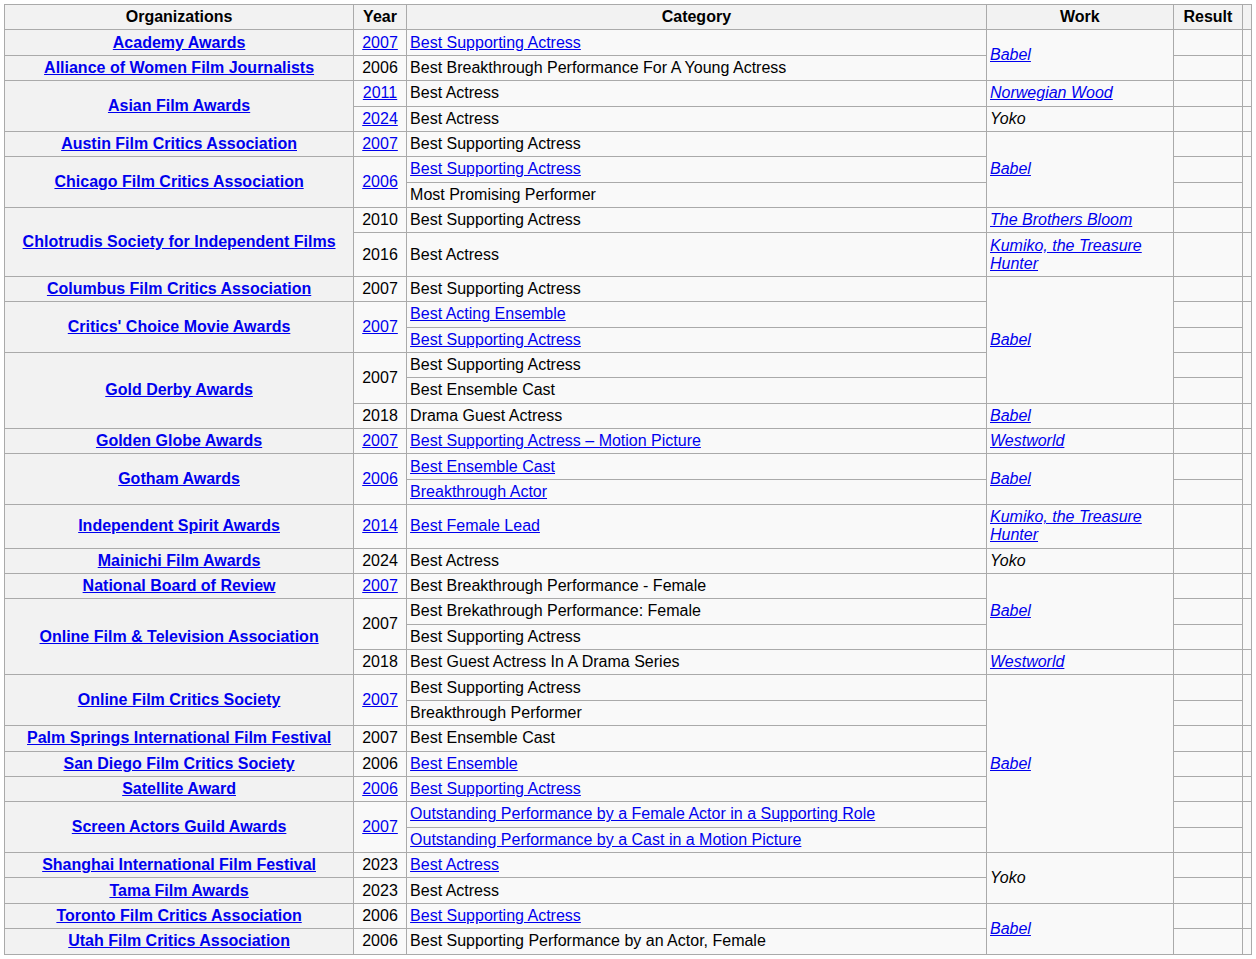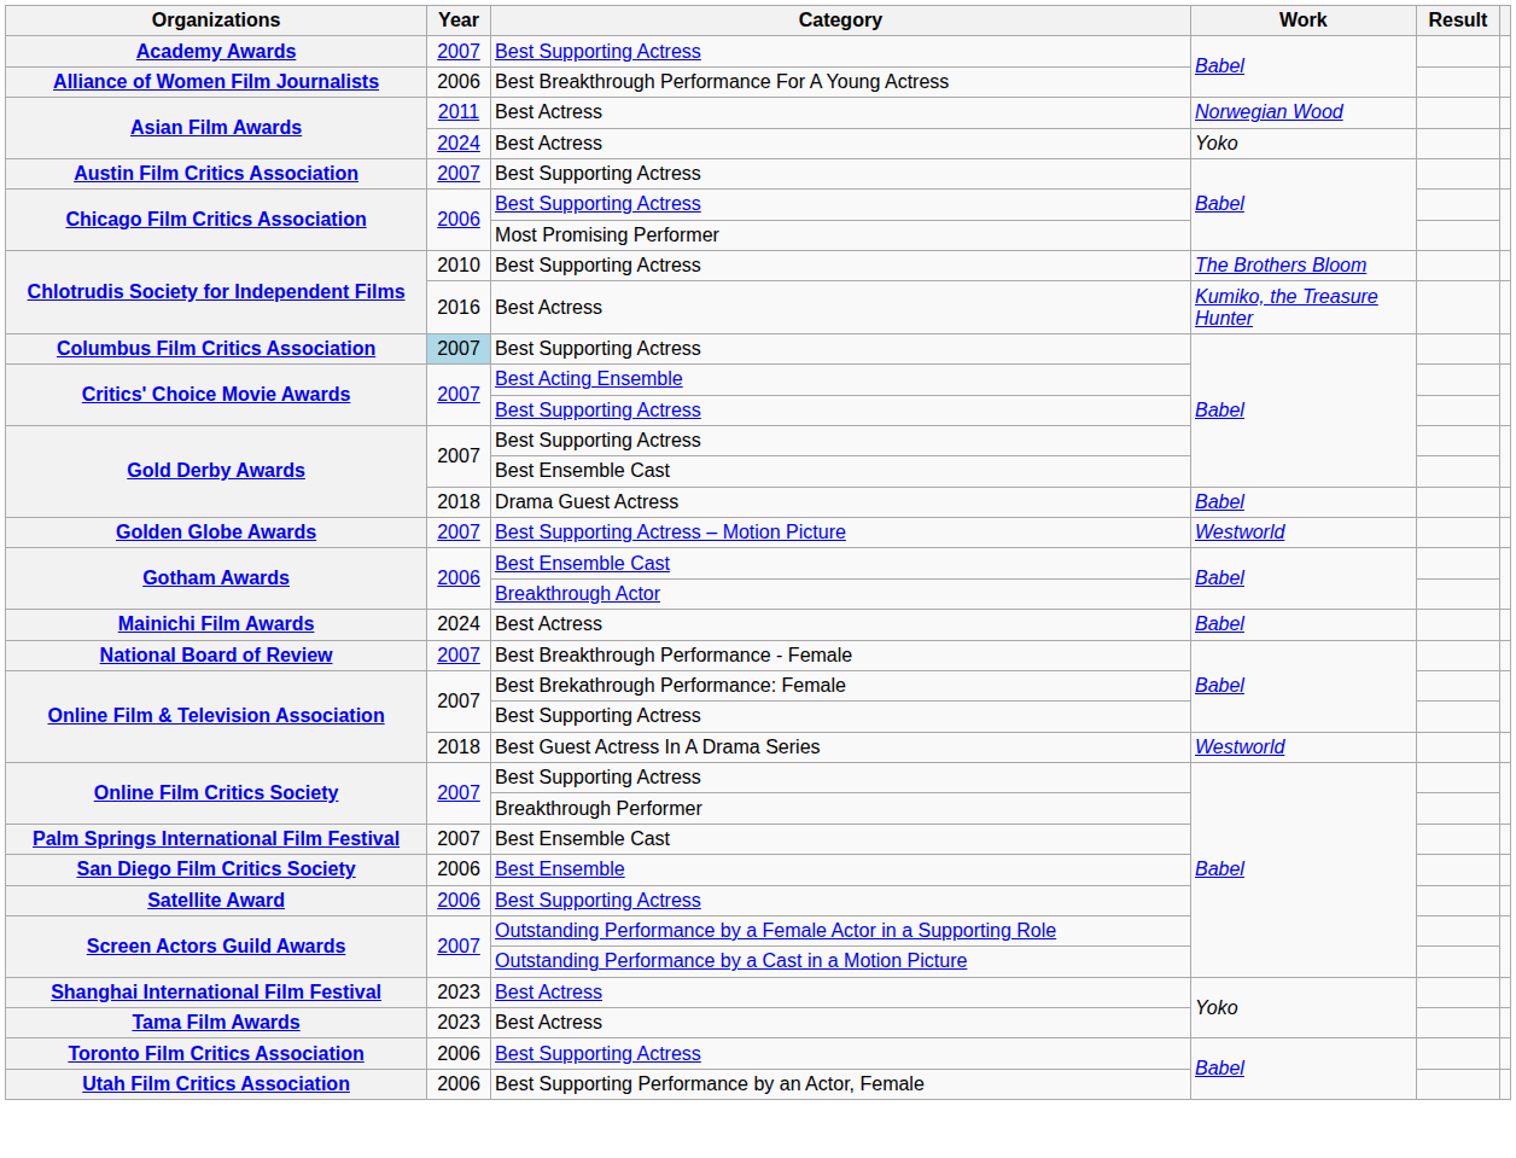 <table class= "wikitable plainrowheaders sortable">
 <tr>
 <th scope="col" Width=28%>Organizations</th>
 <th scope="col">Year</th>
 <th scope="col">Category</th>
 <th scope="col" Width=15%>Work</th>
 <th scope="col">Result</th>
 <th scope="col" class="unsortable"></th>
 </tr>
 <tr>
 <th scope="row"><a href='#'>Academy Awards</a></th>
 <td style="text-align:center;"><a href='#'>2007</a></td>
 <td><a href='#'>Best Supporting Actress</a></td>
 <td rowspan="2"><em><a href='#'>Babel</a></em></td>
 <td></td>
 <td style="text-align:center;"></td>
 </tr>
 <tr>
 <th scope="row"><a href='#'>Alliance of Women Film Journalists</a></th>
 <td style="text-align:center;">2006</td>
 <td>Best Breakthrough Performance For A Young Actress</td>
 <td></td>
 <td style="text-align:center;"></td>
 </tr>
 <tr>
 <th scope="row"rowspan=2><a href='#'>Asian Film Awards</a></th>
 <td style="text-align:center;"><a href='#'>2011</a></td>
 <td>Best Actress</td>
 <td><em><a href='#'>Norwegian Wood</a></em></td>
 <td></td>
 <td style="text-align:center;"></td>
 </tr>
 <tr>
 <td style="text-align:center;"><a href='#'>2024</a></td>
 <td>Best Actress</td>
 <td><em>Yoko</em></td>
 <td></td>
 <td style="text-align:center;"></td>
 </tr>
 <tr>
 <th scope="row"><a href='#'>Austin Film Critics Association</a></th>
 <td style="text-align:center;"><a href='#'>2007</a></td>
 <td>Best Supporting Actress</td>
 <td rowspan="3"><em><a href='#'>Babel</a></em></td>
 <td></td>
 <td style="text-align:center;"></td>
 </tr>
 <tr>
 <th scope="row" rowspan="2"><a href='#'>Chicago Film Critics Association</a></th>
 <td style="text-align:center;" rowspan="2"><a href='#'>2006</a></td>
 <td><a href='#'>Best Supporting Actress</a></td>
 <td></td>
 <td style="text-align:center;" rowspan="2"></td>
 </tr>
 <tr>
 <td>Most Promising Performer</td>
 <td></td>
 </tr>
 <tr>
 <th scope="row" rowspan="2"><a href='#'>Chlotrudis Society for Independent Films</a></th>
 <td style="text-align:center;">2010</td>
 <td>Best Supporting Actress</td>
 <td><em><a href='#'>The Brothers Bloom</a></em></td>
 <td></td>
 <td style="text-align:center;"></td>
 </tr>
 <tr>
 <td style="text-align:center;">2016</td>
 <td>Best Actress</td>
 <td><em><a href='#'>Kumiko, the Treasure Hunter</a></em></td>
 <td></td>
 <td style="text-align:center;"></td>
 </tr>
 <tr>
 <th scope="row"><a href='#'>Columbus Film Critics Association</a></th>
-<td style="text-align:center;">2007</td>
+<td style="background: lightblue; text-align:center;">2007</td>
 <td>Best Supporting Actress</td>
 <td rowspan="5"><em><a href='#'>Babel</a></em></td>
 <td></td>
 <td style="text-align:center;"></td>
 </tr>
 <tr>
 <th scope="row" rowspan="2"><a href='#'>Critics' Choice Movie Awards</a></th>
 <td style="text-align:center;" rowspan="2"><a href='#'>2007</a></td>
 <td><a href='#'>Best Acting Ensemble</a></td>
 <td></td>
 <td style="text-align:center;" rowspan="2"></td>
 </tr>
 <tr>
 <td><a href='#'>Best Supporting Actress</a></td>
 <td></td>
 </tr>
 <tr>
 <th scope="row" rowspan="3"><a href='#'>Gold Derby Awards</a></th>
 <td style="text-align:center;" rowspan="2">2007</td>
 <td>Best Supporting Actress</td>
 <td></td>
 <td style="text-align:center;" rowspan="2"></td>
 </tr>
 <tr>
 <td>Best Ensemble Cast</td>
 <td></td>
 </tr>
 <tr>
 <td style="text-align:center;">2018</td>
 <td>Drama Guest Actress</td>
 <td><em><a href='#'>Babel</a></em></td>
 <td></td>
 <td style="text-align:center;"></td>
 </tr>
 <tr>
 <th scope="row"><a href='#'>Golden Globe Awards</a></th>
 <td style="text-align:center;"><a href='#'>2007</a></td>
 <td><a href='#'>Best Supporting Actress – Motion Picture</a></td>
 <td><em><a href='#'>Westworld</a></em></td>
 <td></td>
 <td style="text-align:center;"></td>
 </tr>
 <tr>
 <th scope="row" rowspan="2"><a href='#'>Gotham Awards</a></th>
 <td style="text-align:center;" rowspan="2"><a href='#'>2006</a></td>
 <td><a href='#'>Best Ensemble Cast</a></td>
 <td rowspan="2"><em><a href='#'>Babel</a></em></td>
 <td></td>
 <td style="text-align:center;" rowspan="2"></td>
 </tr>
 <tr>
 <td><a href='#'>Breakthrough Actor</a></td>
 <td></td>
 </tr>
 <tr>
-<th scope="row"><a href='#'>Independent Spirit Awards</a></th>
-<td style="text-align:center;"><a href='#'>2014</a></td>
-<td><a href='#'>Best Female Lead</a></td>
-<td><em><a href='#'>Kumiko, the Treasure Hunter</a></em></td>
-<td></td>
-<td style="text-align:center;"></td>
-</tr>
-<tr>
 <th sco! scope="row"><a href='#'>Mainichi Film Awards</a></th>
 <td style="text-align:center;">2024</td>
 <td>Best Actress</td>
-<td><em>Yoko</em></td>
+<td><em><a href='#'>Babel</a></em></td>
 <td></td>
 <td style="text-align:center;"></td>
 </tr>
 <tr>
 <th scope="row"><a href='#'>National Board of Review</a></th>
 <td style="text-align:center;"><a href='#'>2007</a></td>
 <td>Best Breakthrough Performance - Female</td>
 <td rowspan="3"><em><a href='#'>Babel</a></em></td>
 <td></td>
 <td style="text-align:center;"></td>
 </tr>
 <tr>
 <th scope="row" rowspan="3"><a href='#'>Online Film & Television Association</a></th>
 <td style="text-align:center;" rowspan="2">2007</td>
 <td>Best Brekathrough Performance: Female</td>
 <td></td>
 <td style="text-align:center;" rowspan="2"></td>
 </tr>
 <tr>
 <td>Best Supporting Actress</td>
 <td></td>
 </tr>
 <tr>
 <td style="text-align:center;">2018</td>
 <td>Best Guest Actress In A Drama Series</td>
 <td><em><a href='#'>Westworld</a></em></td>
 <td></td>
 <td style="text-align:center;"></td>
 </tr>
 <tr>
 <th scope="row" rowspan="2"><a href='#'>Online Film Critics Society</a></th>
 <td style="text-align:center;" rowspan="2"><a href='#'>2007</a></td>
 <td>Best Supporting Actress</td>
 <td rowspan="7"><em><a href='#'>Babel</a></em></td>
 <td></td>
 <td style="text-align:center;" rowspan="2"></td>
 </tr>
 <tr>
 <td>Breakthrough Performer</td>
 <td></td>
 </tr>
 <tr>
 <th scope="row"><a href='#'>Palm Springs International Film Festival</a></th>
 <td style="text-align:center;">2007</td>
 <td>Best Ensemble Cast</td>
 <td></td>
 <td style="text-align:center;"></td>
 </tr>
 <tr>
 <th scope="row"><a href='#'>San Diego Film Critics Society</a></th>
 <td style="text-align:center;">2006</td>
 <td><a href='#'>Best Ensemble</a></td>
 <td></td>
 <td style="text-align:center;"></td>
 </tr>
 <tr>
 <th scope="row"><a href='#'>Satellite Award</a></th>
 <td style="text-align:center;"><a href='#'>2006</a></td>
 <td><a href='#'>Best Supporting Actress</a></td>
 <td></td>
 <td style="text-align:center;"></td>
 </tr>
 <tr>
 <th scope="row" rowspan="2"><a href='#'>Screen Actors Guild Awards</a></th>
 <td style="text-align:center;" rowspan="2"><a href='#'>2007</a></td>
 <td><a href='#'>Outstanding Performance by a Female Actor in a Supporting Role</a></td>
 <td></td>
 <td style="text-align:center;" rowspan="2"></td>
 </tr>
 <tr>
 <td><a href='#'>Outstanding Performance by a Cast in a Motion Picture</a></td>
 <td></td>
 </tr>
 <tr>
 <th scope="row"><a href='#'>Shanghai International Film Festival</a></th>
 <td style="text-align:center;">2023</td>
 <td><a href='#'>Best Actress</a></td>
 <td rowspan="2"><em>Yoko</em></td>
 <td></td>
 <td style="text-align:center;"></td>
 </tr>
 <tr>
 <th scope="row"><a href='#'>Tama Film Awards</a></th>
 <td style="text-align:center;">2023</td>
 <td>Best Actress</td>
 <td></td>
 <td style="text-align:center;"></td>
 </tr>
 <tr>
 <th scope="row"><a href='#'>Toronto Film Critics Association</a></th>
 <td style="text-align:center;">2006</td>
 <td><a href='#'>Best Supporting Actress</a></td>
 <td rowspan="2"><em><a href='#'>Babel</a></em></td>
 <td></td>
 <td style="text-align:center;"></td>
 </tr>
 <tr>
 <th scope="row"><a href='#'>Utah Film Critics Association</a></th>
 <td style="text-align:center;">2006</td>
 <td>Best Supporting Performance by an Actor, Female</td>
 <td></td>
 <td style="text-align:center;"></td>
 </tr>
 </table>
